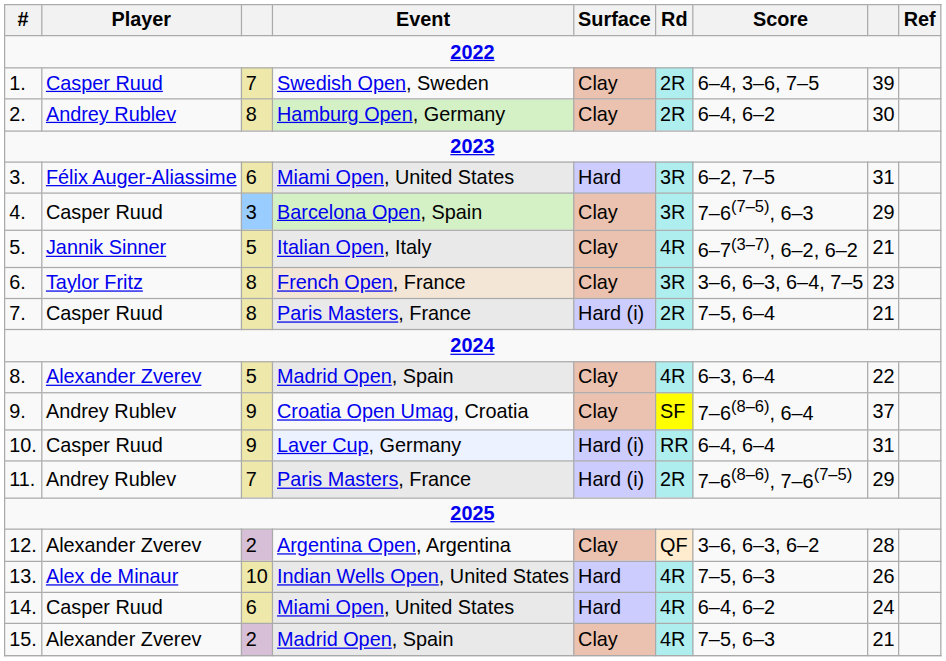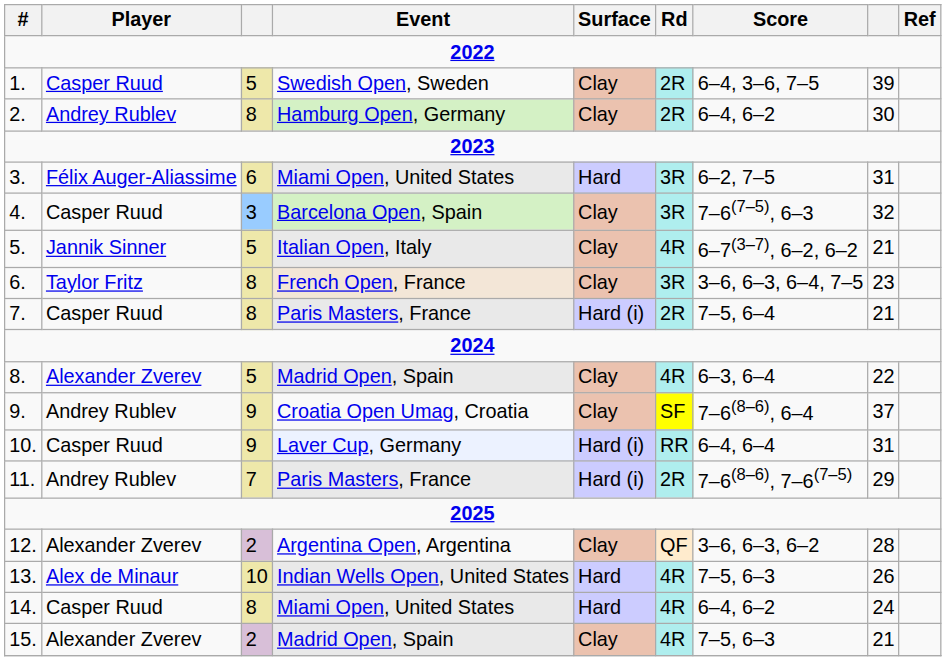 <table class="sortable wikitable nowrap">
 <tr>
 <th class="unsortable">#</th>
 <th>Player</th>
 <th></th>
 <th>Event</th>
 <th>Surface</th>
 <th class="unsortable">Rd</th>
 <th class="unsortable">Score</th>
 <th class="unsortable"></th>
 <th class="unsortable">Ref</th>
 </tr>
 <tr>
 <td colspan=9 style=text-align:center><strong><a href='#'>2022</a></strong></td>
 </tr>
 <tr>
 <td>1.</td>
 <td> <a href='#'>Casper Ruud</a></td>
-<td bgcolor=eee8aa>7</td>
+<td bgcolor=eee8aa>5</td>
 <td><a href='#'>Swedish Open</a>, Sweden</td>
 <td bgcolor=ebc2af>Clay</td>
 <td bgcolor=afeeee>2R</td>
 <td>6–4, 3–6, 7–5</td>
 <td>39</td>
 <td></td>
 </tr>
 <tr>
 <td>2.</td>
 <td> <a href='#'>Andrey Rublev</a></td>
 <td bgcolor=eee8aa>8</td>
 <td bgcolor=d4f1c5><a href='#'>Hamburg Open</a>, Germany</td>
 <td bgcolor=ebc2af>Clay</td>
 <td bgcolor=afeeee>2R</td>
 <td>6–4, 6–2</td>
 <td>30</td>
 <td></td>
 </tr>
 <tr>
 <td colspan=9 style=text-align:center><strong><a href='#'>2023</a></strong></td>
 </tr>
 <tr>
 <td>3.</td>
 <td> <a href='#'>Félix Auger-Aliassime</a></td>
 <td bgcolor=eee8aa>6</td>
 <td bgcolor=e9e9e9><a href='#'>Miami Open</a>, United States</td>
 <td bgcolor=ccccff>Hard</td>
 <td bgcolor=afeeee>3R</td>
 <td>6–2, 7–5</td>
 <td>31</td>
 <td></td>
 </tr>
 <tr>
 <td>4.</td>
 <td> Casper Ruud</td>
 <td bgcolor=99ccff>3</td>
 <td bgcolor=d4f1c5><a href='#'>Barcelona Open</a>, Spain</td>
 <td bgcolor=ebc2af>Clay</td>
 <td bgcolor=afeeee>3R</td>
 <td>7–6<sup>(7–5)</sup>, 6–3</td>
-<td>29</td>
+<td>32</td>
 <td></td>
 </tr>
 <tr>
 <td>5.</td>
 <td> <a href='#'>Jannik Sinner</a></td>
 <td bgcolor=eee8aa>5</td>
 <td bgcolor=e9e9e9><a href='#'>Italian Open</a>, Italy</td>
 <td bgcolor=ebc2af>Clay</td>
 <td bgcolor=afeeee>4R</td>
 <td>6–7<sup>(3–7)</sup>, 6–2, 6–2</td>
 <td>21</td>
 <td></td>
 </tr>
 <tr>
 <td>6.</td>
 <td> <a href='#'>Taylor Fritz</a></td>
 <td bgcolor=eee8aa>8</td>
 <td bgcolor=f3e6d7><a href='#'>French Open</a>, France</td>
 <td bgcolor=ebc2af>Clay</td>
 <td bgcolor=afeeee>3R</td>
 <td>3–6, 6–3, 6–4, 7–5</td>
 <td>23</td>
 <td></td>
 </tr>
 <tr>
 <td>7.</td>
 <td> Casper Ruud</td>
 <td bgcolor=eee8aa>8</td>
 <td bgcolor=e9e9e9><a href='#'>Paris Masters</a>, France</td>
 <td bgcolor=ccccff>Hard (i)</td>
 <td bgcolor=afeeee>2R</td>
 <td>7–5, 6–4</td>
 <td>21</td>
 <td></td>
 </tr>
 <tr>
 <td colspan=9 style=text-align:center><strong><a href='#'>2024</a></strong></td>
 </tr>
 <tr>
 <td>8.</td>
 <td> <a href='#'>Alexander Zverev</a></td>
 <td bgcolor=eee8aa>5</td>
 <td bgcolor=e9e9e9><a href='#'>Madrid Open</a>, Spain</td>
 <td bgcolor=ebc2af>Clay</td>
 <td bgcolor=afeeee>4R</td>
 <td>6–3, 6–4</td>
 <td>22</td>
 <td></td>
 </tr>
 <tr>
 <td>9.</td>
 <td> Andrey Rublev</td>
 <td bgcolor=eee8aa>9</td>
 <td><a href='#'>Croatia Open Umag</a>, Croatia</td>
 <td bgcolor=ebc2af>Clay</td>
 <td bgcolor=yellow>SF</td>
 <td>7–6<sup>(8–6)</sup>, 6–4</td>
 <td>37</td>
 <td></td>
 </tr>
 <tr>
 <td>10.</td>
 <td> Casper Ruud</td>
 <td bgcolor=eee8aa>9</td>
 <td bgcolor=ecf2ff><a href='#'>Laver Cup</a>, Germany</td>
 <td bgcolor=ccccff>Hard (i)</td>
 <td bgcolor=afeeee>RR</td>
 <td>6–4, 6–4</td>
 <td>31</td>
 <td></td>
 </tr>
 <tr>
 <td>11.</td>
 <td> Andrey Rublev</td>
 <td bgcolor=eee8aa>7</td>
 <td bgcolor=e9e9e9><a href='#'>Paris Masters</a>, France</td>
 <td bgcolor=ccccff>Hard (i)</td>
 <td bgcolor=afeeee>2R</td>
 <td>7–6<sup>(8–6)</sup>, 7–6<sup>(7–5)</sup></td>
 <td>29</td>
 </tr>
 <tr>
 <td colspan=9 style=text-align:center><strong><a href='#'>2025</a></strong></td>
 </tr>
 <tr>
 <td>12.</td>
 <td> Alexander Zverev</td>
 <td bgcolor=thistle>2</td>
 <td><a href='#'>Argentina Open</a>, Argentina</td>
 <td bgcolor=ebc2af>Clay</td>
 <td bgcolor=ffebcd>QF</td>
 <td>3–6, 6–3, 6–2</td>
 <td>28</td>
 <td></td>
 </tr>
 <tr>
 <td>13.</td>
 <td> <a href='#'>Alex de Minaur</a></td>
 <td bgcolor=eee8aa>10</td>
 <td bgcolor=e9e9e9><a href='#'>Indian Wells Open</a>, United States</td>
 <td bgcolor=ccccff>Hard</td>
 <td bgcolor=afeeee>4R</td>
 <td>7–5, 6–3</td>
 <td>26</td>
 <td></td>
 </tr>
 <tr>
 <td>14.</td>
 <td> Casper Ruud</td>
-<td bgcolor=eee8aa>6</td>
+<td bgcolor=eee8aa>8</td>
 <td bgcolor=e9e9e9><a href='#'>Miami Open</a>, United States</td>
 <td bgcolor=ccccff>Hard</td>
 <td bgcolor=afeeee>4R</td>
 <td>6–4, 6–2</td>
 <td>24</td>
 <td></td>
 </tr>
 <tr>
 <td>15.</td>
 <td> Alexander Zverev</td>
 <td bgcolor=thistle>2</td>
 <td bgcolor=e9e9e9><a href='#'>Madrid Open</a>, Spain</td>
 <td bgcolor=ebc2af>Clay</td>
 <td bgcolor=afeeee>4R</td>
 <td>7–5, 6–3</td>
 <td>21</td>
 <td></td>
 </tr>
 <tr>
 </tr>
 </table>
